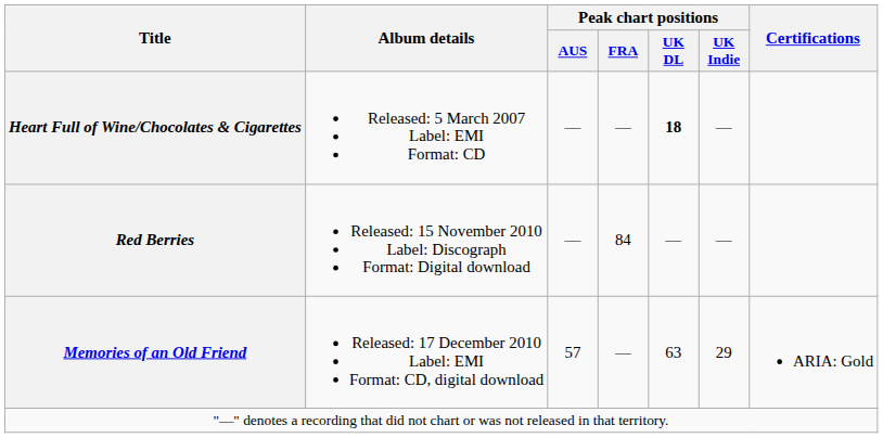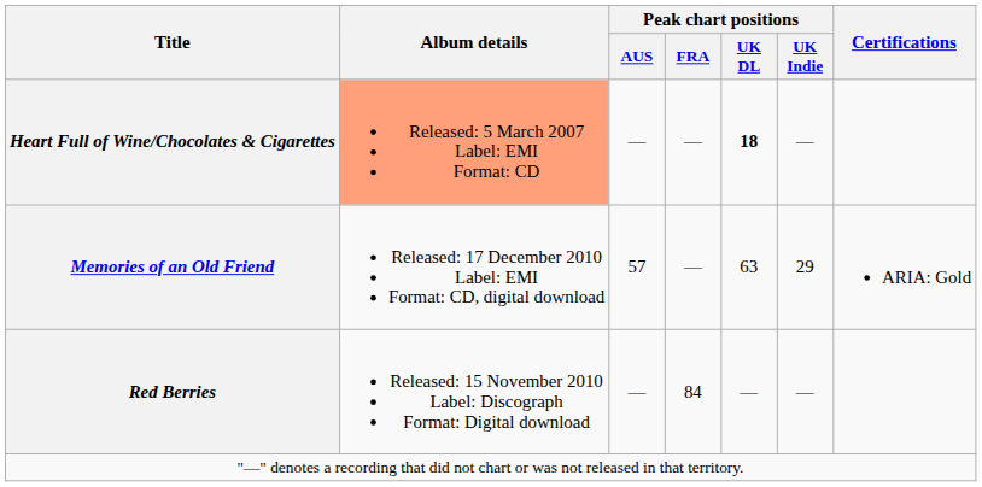 <table class="wikitable plainrowheaders" style="text-align:center;" border="1">
 <tr>
 <th scope="col" rowspan="2">Title</th>
 <th scope="col" rowspan="2">Album details</th>
 <th scope="col" colspan="4">Peak chart positions</th>
 <th scope="col" rowspan="2"><a href='#'>Certifications</a></th>
 </tr>
 <tr>
 <th scope="col" style="width:3em;font-size:90%;"><a href='#'>AUS</a><br></th>
 <th scope="col" style="width:3em;font-size:90%;"><a href='#'>FRA</a><br></th>
 <th scope="col" style="width:3em;font-size:90%;"><a href='#'>UK<br>DL</a><br></th>
 <th scope="col" style="width:3em;font-size:90%;"><a href='#'>UK<br>Indie</a><br></th>
 </tr>
 <tr>
 <th scope="row"><em>Heart Full of Wine/Chocolates & Cigarettes</em></th>
-<td><br><ul><li>Released: 5 March 2007</li><li>Label: EMI</li><li>Format: CD</li></ul></td>
+<td style="background: lightsalmon;"><br><ul><li>Released: 5 March 2007</li><li>Label: EMI</li><li>Format: CD</li></ul></td>
 <td>—</td>
 <td>—</td>
 <td><strong>18</strong></td>
-<td>—</td>
-<td></td>
-</tr>
-<tr>
-<th scope="row"><em>Red Berries</em></th>
-<td><br><ul><li>Released: 15 November 2010</li><li>Label: Discograph</li><li>Format: Digital download</li></ul></td>
-<td>—</td>
-<td>84</td>
-<td>—</td>
 <td>—</td>
 <td></td>
 </tr>
 <tr>
 <th scope="row"><em><a href='#'>Memories of an Old Friend</a></em></th>
 <td><br><ul><li>Released: 17 December 2010</li><li>Label: EMI</li><li>Format: CD, digital download</li></ul></td>
 <td>57</td>
 <td>—</td>
 <td>63</td>
 <td>29</td>
 <td><br><ul><li>ARIA: Gold</li></ul></td>
 </tr>
 <tr>
+<th scope="row"><em>Red Berries</em></th>
+<td><br><ul><li>Released: 15 November 2010</li><li>Label: Discograph</li><li>Format: Digital download</li></ul></td>
+<td>—</td>
+<td>84</td>
+<td>—</td>
+<td>—</td>
+<td></td>
+</tr>
+<tr>
 <td colspan="7" style="font-size:90%">"—" denotes a recording that did not chart or was not released in that territory.</td>
 </tr>
 </table>
